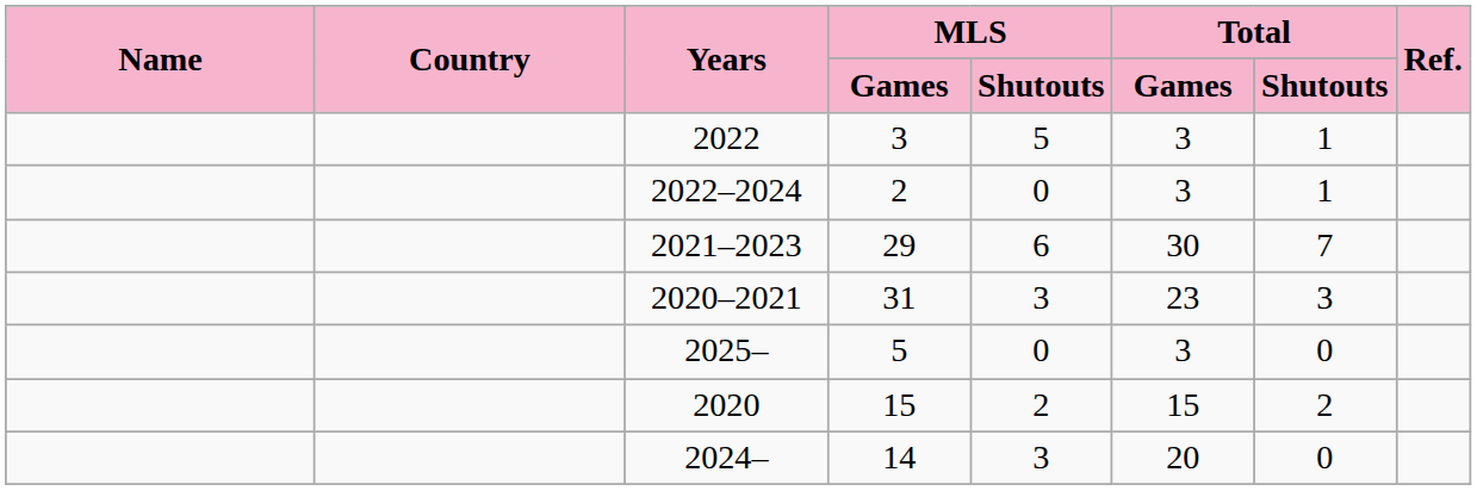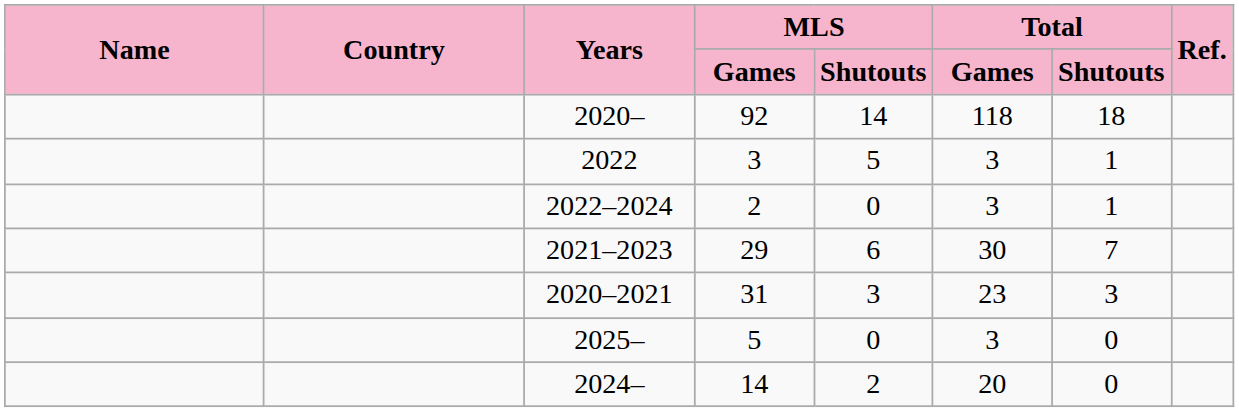 <table class="wikitable mw-datatable sortable nowrap" style="text-align:center;">
 <tr>
 <th rowspan=2 style="background-color:#F7B5CD; color:#000000;" scope=col width=140>Name</th>
 <th rowspan=2 style="background-color:#F7B5CD; color:#000000;" scope=col width=140>Country</th>
 <th rowspan=2 style="background-color:#F7B5CD; color:#000000;" scope=col width=90>Years</th>
 <th colspan=2 style="background-color:#F7B5CD; color:#000000;" scope=col>MLS</th>
 <th colspan=2 style="background-color:#F7B5CD; color:#000000;" scope=col>Total</th>
 <th rowspan=2 style="background-color:#F7B5CD; color:#000000;" scope=col class=unsortable>Ref.</th>
 </tr>
 <tr>
 <th style="background-color:#F7B5CD; color:#000000;" scope=col width=60>Games</th>
 <th style="background-color:#F7B5CD; color:#000000;" scope=col width=60>Shutouts</th>
 <th style="background-color:#F7B5CD; color:#000000;" scope=col width=60>Games</th>
 <th style="background-color:#F7B5CD; color:#000000;" scope=col width=60>Shutouts</th>
+</tr>
+<tr>
+<td align=left><strong></strong></td>
+<td align=left></td>
+<td>2020–</td>
+<td>92</td>
+<td>14</td>
+<td>118</td>
+<td>18</td>
+<td></td>
 </tr>
 <tr>
 <td align=left></td>
 <td align=left></td>
 <td>2022</td>
 <td>3</td>
 <td>5</td>
 <td>3</td>
 <td>1</td>
 <td></td>
 </tr>
 <tr>
 <td align=left></td>
 <td align=left></td>
 <td>2022–2024</td>
 <td>2</td>
 <td>0</td>
 <td>3</td>
 <td>1</td>
 <td></td>
 </tr>
 <tr>
 <td align=left></td>
 <td align=left></td>
 <td>2021–2023</td>
 <td>29</td>
 <td>6</td>
 <td>30</td>
 <td>7</td>
 <td></td>
 </tr>
 <tr>
 <td align=left></td>
 <td align=left></td>
 <td>2020–2021</td>
 <td>31</td>
 <td>3</td>
 <td>23</td>
 <td>3</td>
 <td></td>
 </tr>
 <tr>
 <td align=left><strong></strong></td>
 <td align=left></td>
 <td>2025–</td>
 <td>5</td>
 <td>0</td>
 <td>3</td>
 <td>0</td>
 <td></td>
 </tr>
 <tr>
-<td align=left></td>
-<td align=left></td>
-<td>2020</td>
-<td>15</td>
-<td>2</td>
-<td>15</td>
-<td>2</td>
-<td></td>
-</tr>
-<tr>
 <td align=left><strong></strong></td>
 <td align=left></td>
 <td>2024–</td>
 <td>14</td>
-<td>3</td>
+<td>2</td>
 <td>20</td>
 <td>0</td>
 <td></td>
 </tr>
 </table>
